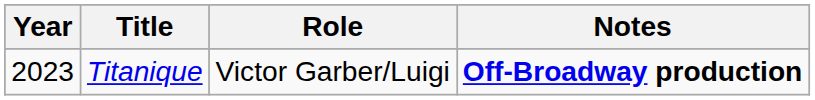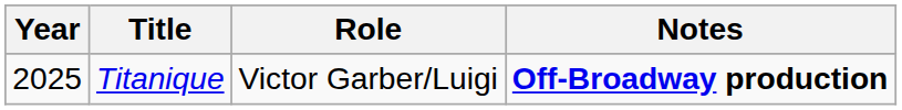 <table class="wikitable sortable">
 <tr>
 <th>Year</th>
 <th>Title</th>
 <th>Role</th>
 <th class="unsortable">Notes</th>
 </tr>
 <tr>
-<td>2023</td>
+<td>2025</td>
 <td><em><a href='#'>Titanique</a></em></td>
 <td>Victor Garber/Luigi</td>
 <td><strong><a href='#'>Off-Broadway</a> production</strong></td>
 </tr>
 </table>
